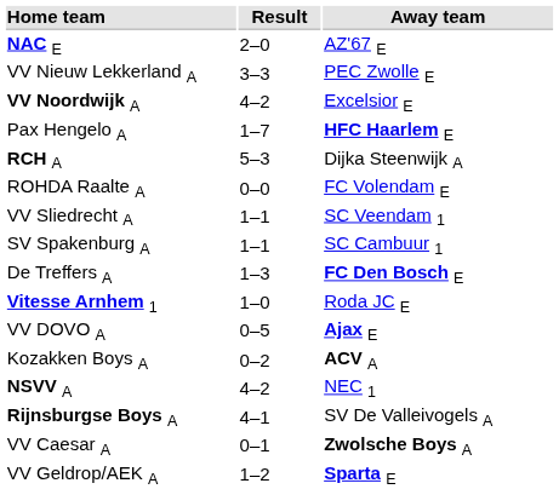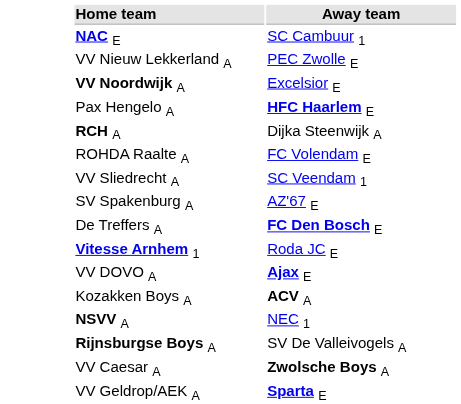 <table style="float:right;">
 <tr bgcolor="#E4E4E4">
 <th style="border-bottom:1px solid #AAAAAA" width="200" align="left">Home team</th>
-<th style="border-bottom:1px solid #AAAAAA" width="70" align="center">Result</th>
 <th style="border-bottom:1px solid #AAAAAA" width="200">Away team</th>
 </tr>
 <tr>
 <td><strong><a href='#'>NAC</a></strong> <sub>E</sub></td>
-<td>2–0</td>
-<td><a href='#'>AZ'67</a> <sub>E</sub></td>
+<td><a href='#'>SC Cambuur</a> <sub>1</sub></td>
 </tr>
 <tr>
 <td>VV Nieuw Lekkerland <sub>A</sub></td>
-<td>3–3</td>
 <td><a href='#'>PEC Zwolle</a> <sub>E</sub></td>
 </tr>
 <tr>
 <td><strong>VV Noordwijk</strong> <sub>A</sub></td>
-<td>4–2</td>
 <td><a href='#'>Excelsior</a> <sub>E</sub></td>
 </tr>
 <tr>
 <td>Pax Hengelo <sub>A</sub></td>
-<td>1–7</td>
 <td><strong><a href='#'>HFC Haarlem</a></strong> <sub>E</sub></td>
 </tr>
 <tr>
 <td><strong>RCH</strong> <sub>A</sub></td>
-<td>5–3</td>
 <td>Dijka Steenwijk <sub>A</sub></td>
 </tr>
 <tr>
 <td>ROHDA Raalte <sub>A</sub></td>
-<td>0–0</td>
 <td><a href='#'>FC Volendam</a> <sub>E</sub></td>
 </tr>
 <tr>
 <td>VV Sliedrecht <sub>A</sub></td>
-<td>1–1</td>
 <td><a href='#'>SC Veendam</a> <sub>1</sub></td>
 </tr>
 <tr>
 <td>SV Spakenburg <sub>A</sub></td>
-<td>1–1</td>
-<td><a href='#'>SC Cambuur</a> <sub>1</sub></td>
+<td><a href='#'>AZ'67</a> <sub>E</sub></td>
 </tr>
 <tr>
 <td>De Treffers <sub>A</sub></td>
-<td>1–3</td>
 <td><strong><a href='#'>FC Den Bosch</a></strong> <sub>E</sub></td>
 </tr>
 <tr>
 <td><strong><a href='#'>Vitesse Arnhem</a></strong> <sub>1</sub></td>
-<td>1–0</td>
 <td><a href='#'>Roda JC</a> <sub>E</sub></td>
 </tr>
 <tr>
 <td>VV DOVO <sub>A</sub></td>
-<td>0–5</td>
 <td><strong><a href='#'>Ajax</a></strong> <sub>E</sub></td>
 </tr>
 <tr>
 <td>Kozakken Boys <sub>A</sub></td>
-<td>0–2</td>
 <td><strong>ACV</strong> <sub>A</sub></td>
 </tr>
 <tr>
 <td><strong>NSVV</strong> <sub>A</sub></td>
-<td>4–2</td>
 <td><a href='#'>NEC</a> <sub>1</sub></td>
 </tr>
 <tr>
 <td><strong>Rijnsburgse Boys</strong> <sub>A</sub></td>
-<td>4–1</td>
 <td>SV De Valleivogels <sub>A</sub></td>
 </tr>
 <tr>
 <td>VV Caesar <sub>A</sub></td>
-<td>0–1</td>
 <td><strong>Zwolsche Boys</strong> <sub>A</sub></td>
 </tr>
 <tr>
 <td>VV Geldrop/AEK <sub>A</sub></td>
-<td>1–2</td>
 <td><strong><a href='#'>Sparta</a></strong> <sub>E</sub></td>
 </tr>
 </table>
